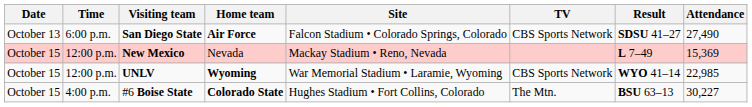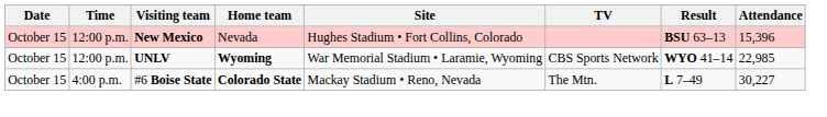 <table class="wikitable" style="font-size:95%;">
 <tr>
 <th>Date</th>
 <th>Time</th>
 <th>Visiting team</th>
 <th>Home team</th>
 <th>Site</th>
 <th>TV</th>
 <th>Result</th>
 <th>Attendance</th>
 </tr>
-<tr style=>
-<td>October 13</td>
-<td>6:00 p.m.</td>
-<td><strong>San Diego State</strong></td>
-<td><strong>Air Force</strong></td>
-<td>Falcon Stadium • Colorado Springs, Colorado</td>
-<td>CBS Sports Network</td>
-<td><strong>SDSU</strong> 41–27</td>
-<td>27,490</td>
-</tr>
 <tr style="background:#fcc;">
 <td>October 15</td>
 <td>12:00 p.m.</td>
 <td><strong>New Mexico</strong></td>
 <td>Nevada</td>
-<td>Mackay Stadium • Reno, Nevada</td>
+<td>Hughes Stadium • Fort Collins, Colorado</td>
 <td></td>
-<td><strong>L</strong> 7–49</td>
-<td>15,369</td>
+<td><strong>BSU</strong> 63–13</td>
+<td>15,396</td>
 </tr>
 <tr style=>
 <td>October 15</td>
 <td>12:00 p.m.</td>
 <td><strong>UNLV</strong></td>
 <td><strong>Wyoming</strong></td>
 <td>War Memorial Stadium • Laramie, Wyoming</td>
 <td>CBS Sports Network</td>
 <td><strong>WYO</strong> 41–14</td>
 <td>22,985</td>
 </tr>
 <tr style=>
 <td>October 15</td>
 <td>4:00 p.m.</td>
 <td>#6 <strong>Boise State</strong></td>
 <td><strong>Colorado State</strong></td>
-<td>Hughes Stadium • Fort Collins, Colorado</td>
+<td>Mackay Stadium • Reno, Nevada</td>
 <td>The Mtn.</td>
-<td><strong>BSU</strong> 63–13</td>
+<td><strong>L</strong> 7–49</td>
 <td>30,227</td>
 </tr>
 </table>
